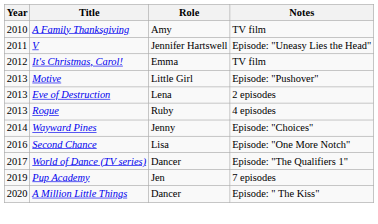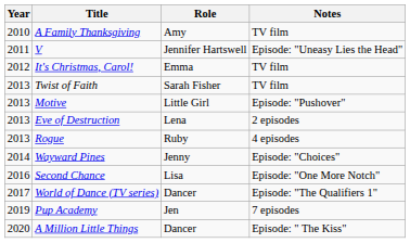 <table class="wikitable sortable">
 <tr>
 <th>Year</th>
 <th>Title</th>
 <th>Role</th>
 <th>Notes</th>
 </tr>
 <tr>
 <td>2010</td>
 <td><em><a href='#'>A Family Thanksgiving</a></em></td>
 <td>Amy</td>
 <td>TV film</td>
 </tr>
 <tr>
 <td>2011</td>
 <td><em><a href='#'>V</a></em></td>
 <td>Jennifer Hartswell</td>
 <td>Episode: "Uneasy Lies the Head"</td>
 </tr>
 <tr>
 <td>2012</td>
 <td><em><a href='#'>It's Christmas, Carol!</a></em></td>
 <td>Emma</td>
+<td>TV film</td>
+</tr>
+<tr>
+<td>2013</td>
+<td><em>Twist of Faith</em></td>
+<td>Sarah Fisher</td>
 <td>TV film</td>
 </tr>
 <tr>
 <td>2013</td>
 <td><em><a href='#'>Motive</a></em></td>
 <td>Little Girl</td>
 <td>Episode: "Pushover"</td>
 </tr>
 <tr>
 <td>2013</td>
 <td><em><a href='#'>Eve of Destruction</a></em></td>
 <td>Lena</td>
 <td>2 episodes</td>
 </tr>
 <tr>
 <td>2013</td>
 <td><em><a href='#'>Rogue</a></em></td>
 <td>Ruby</td>
 <td>4 episodes</td>
 </tr>
 <tr>
 <td>2014</td>
 <td><em><a href='#'>Wayward Pines</a></em></td>
 <td>Jenny</td>
 <td>Episode: "Choices"</td>
 </tr>
 <tr>
 <td>2016</td>
 <td><em><a href='#'>Second Chance</a></em></td>
 <td>Lisa</td>
 <td>Episode: "One More Notch"</td>
 </tr>
 <tr>
 <td>2017</td>
 <td><em><a href='#'>World of Dance (TV series)</a></em></td>
 <td>Dancer</td>
 <td>Episode: "The Qualifiers 1"</td>
 </tr>
 <tr>
 <td>2019</td>
 <td><em><a href='#'>Pup Academy </a></em></td>
 <td>Jen</td>
 <td>7 episodes</td>
 </tr>
 <tr>
 <td>2020</td>
 <td><em><a href='#'>A Million Little Things </a></em></td>
 <td>Dancer</td>
 <td>Episode: " The Kiss"</td>
 </tr>
 </table>
